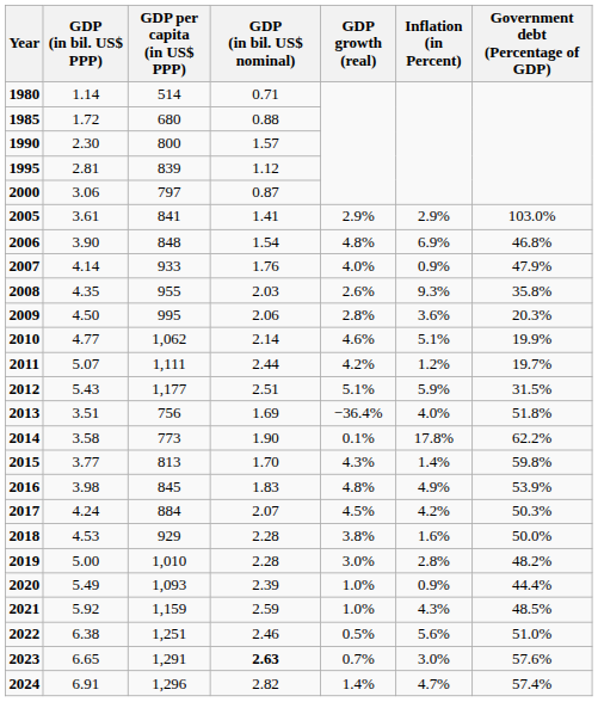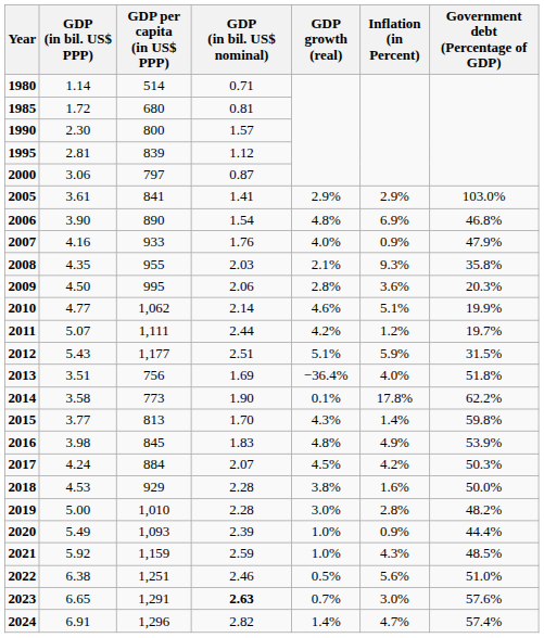 <table class="wikitable" style="text-align:center; vertical-align:middle;">
 <tr style="font-weight:bold;">
 <th>Year</th>
 <th>GDP<br>(in bil. US$ PPP)</th>
 <th>GDP per capita<br>(in US$ PPP)</th>
 <th>GDP<br>(in bil. US$ nominal)</th>
 <th>GDP growth<br>(real)</th>
 <th>Inflation<br>(in Percent)</th>
 <th>Government debt<br>(Percentage of GDP)</th>
 </tr>
 <tr>
 <td><strong>1980</strong></td>
 <td>1.14</td>
 <td>514</td>
 <td>0.71</td>
 <td rowspan="5"></td>
 <td rowspan="5"></td>
 <td rowspan="5"></td>
 </tr>
 <tr>
 <td><strong>1985</strong></td>
 <td>1.72</td>
 <td>680</td>
-<td>0.88</td>
+<td>0.81</td>
 </tr>
 <tr>
 <td><strong>1990</strong></td>
 <td>2.30</td>
 <td>800</td>
 <td>1.57</td>
 </tr>
 <tr>
 <td><strong>1995</strong></td>
 <td>2.81</td>
 <td>839</td>
 <td>1.12</td>
 </tr>
 <tr>
 <td><strong>2000</strong></td>
 <td>3.06</td>
 <td>797</td>
 <td>0.87</td>
 </tr>
 <tr>
 <td><strong>2005</strong></td>
 <td>3.61</td>
 <td>841</td>
 <td>1.41</td>
 <td>2.9%</td>
 <td>2.9%</td>
 <td>103.0%</td>
 </tr>
 <tr>
 <td><strong>2006</strong></td>
 <td>3.90</td>
-<td>848</td>
+<td>890</td>
 <td>1.54</td>
 <td>4.8%</td>
 <td>6.9%</td>
 <td>46.8%</td>
 </tr>
 <tr>
 <td><strong>2007</strong></td>
-<td>4.14</td>
+<td>4.16</td>
 <td>933</td>
 <td>1.76</td>
 <td>4.0%</td>
 <td>0.9%</td>
 <td>47.9%</td>
 </tr>
 <tr>
 <td><strong>2008</strong></td>
 <td>4.35</td>
 <td>955</td>
 <td>2.03</td>
-<td>2.6%</td>
+<td>2.1%</td>
 <td>9.3%</td>
 <td>35.8%</td>
 </tr>
 <tr>
 <td><strong>2009</strong></td>
 <td>4.50</td>
 <td>995</td>
 <td>2.06</td>
 <td>2.8%</td>
 <td>3.6%</td>
 <td>20.3%</td>
 </tr>
 <tr>
 <td><strong>2010</strong></td>
 <td>4.77</td>
 <td>1,062</td>
 <td>2.14</td>
 <td>4.6%</td>
 <td>5.1%</td>
 <td>19.9%</td>
 </tr>
 <tr>
 <td><strong>2011</strong></td>
 <td>5.07</td>
 <td>1,111</td>
 <td>2.44</td>
 <td>4.2%</td>
 <td>1.2%</td>
 <td>19.7%</td>
 </tr>
 <tr>
 <td><strong>2012</strong></td>
 <td>5.43</td>
 <td>1,177</td>
 <td>2.51</td>
 <td>5.1%</td>
 <td>5.9%</td>
 <td>31.5%</td>
 </tr>
 <tr>
 <td><strong>2013</strong></td>
 <td>3.51</td>
 <td>756</td>
 <td>1.69</td>
 <td>−36.4%</td>
 <td>4.0%</td>
 <td>51.8%</td>
 </tr>
 <tr>
 <td><strong>2014</strong></td>
 <td>3.58</td>
 <td>773</td>
 <td>1.90</td>
 <td>0.1%</td>
 <td>17.8%</td>
 <td>62.2%</td>
 </tr>
 <tr>
 <td><strong>2015</strong></td>
 <td>3.77</td>
 <td>813</td>
 <td>1.70</td>
 <td>4.3%</td>
 <td>1.4%</td>
 <td>59.8%</td>
 </tr>
 <tr>
 <td><strong>2016</strong></td>
 <td>3.98</td>
 <td>845</td>
 <td>1.83</td>
 <td>4.8%</td>
 <td>4.9%</td>
 <td>53.9%</td>
 </tr>
 <tr>
 <td><strong>2017</strong></td>
 <td>4.24</td>
 <td>884</td>
 <td>2.07</td>
 <td>4.5%</td>
 <td>4.2%</td>
 <td>50.3%</td>
 </tr>
 <tr>
 <td><strong>2018</strong></td>
 <td>4.53</td>
 <td>929</td>
 <td>2.28</td>
 <td>3.8%</td>
 <td>1.6%</td>
 <td>50.0%</td>
 </tr>
 <tr>
 <td><strong>2019</strong></td>
 <td>5.00</td>
 <td>1,010</td>
 <td>2.28</td>
 <td>3.0%</td>
 <td>2.8%</td>
 <td>48.2%</td>
 </tr>
 <tr>
 <td><strong>2020</strong></td>
 <td>5.49</td>
 <td>1,093</td>
 <td>2.39</td>
 <td>1.0%</td>
 <td>0.9%</td>
 <td>44.4%</td>
 </tr>
 <tr>
 <td><strong>2021</strong></td>
 <td>5.92</td>
 <td>1,159</td>
 <td>2.59</td>
 <td>1.0%</td>
 <td>4.3%</td>
 <td>48.5%</td>
 </tr>
 <tr>
 <td><strong>2022</strong></td>
 <td>6.38</td>
 <td>1,251</td>
 <td>2.46</td>
 <td>0.5%</td>
 <td>5.6%</td>
 <td>51.0%</td>
 </tr>
 <tr>
 <td><strong>2023</strong></td>
 <td>6.65</td>
 <td>1,291</td>
 <td><strong>2.63</strong></td>
 <td>0.7%</td>
 <td>3.0%</td>
 <td>57.6%</td>
 </tr>
 <tr>
 <td><strong>2024</strong></td>
 <td>6.91</td>
 <td>1,296</td>
 <td>2.82</td>
 <td>1.4%</td>
 <td>4.7%</td>
 <td>57.4%</td>
 </tr>
 </table>
